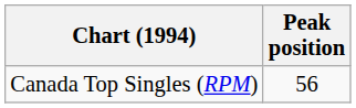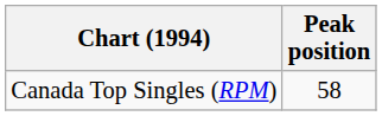 <table class="wikitable sortable">
 <tr>
 <th>Chart (1994)</th>
 <th>Peak<br>position</th>
 </tr>
 <tr>
 <td align="left">Canada Top Singles (<em><a href='#'>RPM</a></em>)</td>
-<td align="center">56</td>
+<td align="center">58</td>
 </tr>
 </table>
